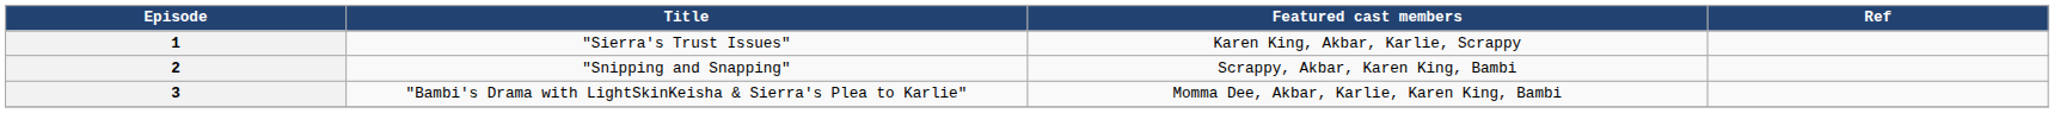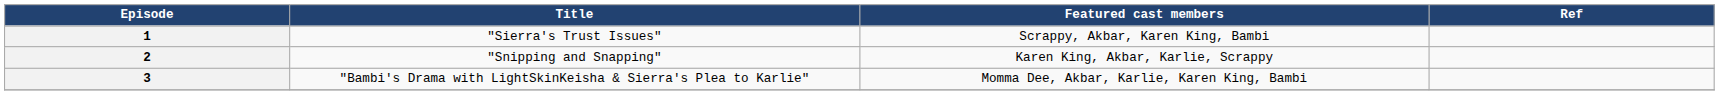 <table class="wikitable sortable" style="margin:1em auto; font-size:90%; text-align: center">
 <tr>
 <th scope="col" style="background:#224271; color: #ffffff;" width="5%">Episode</th>
 <th scope="col" style="background:#224271; color: #ffffff;" width="10%">Title</th>
 <th scope="col" style="background:#224271; color: #ffffff;" width="10%">Featured cast members</th>
 <th scope="col" style="background:#224271; color: #ffffff;" width="5%">Ref</th>
 </tr>
 <tr>
 <th scope="row">1</th>
 <td>"Sierra's Trust Issues"</td>
-<td>Karen King, Akbar, Karlie, Scrappy</td>
+<td>Scrappy, Akbar, Karen King, Bambi</td>
 <td align="center"></td>
 </tr>
 <tr>
 <th scope="row">2</th>
 <td>"Snipping and Snapping"</td>
-<td>Scrappy, Akbar, Karen King, Bambi</td>
+<td>Karen King, Akbar, Karlie, Scrappy</td>
 <td align="center"></td>
 </tr>
 <tr>
 <th scope="row">3</th>
 <td>"Bambi's Drama with LightSkinKeisha & Sierra's Plea to Karlie"</td>
 <td>Momma Dee, Akbar, Karlie, Karen King, Bambi</td>
 <td align="center"></td>
 </tr>
 <tr>
 </tr>
 </table>
